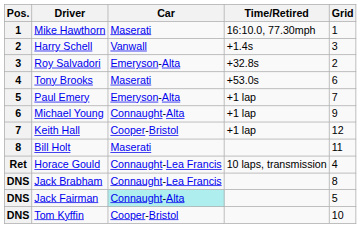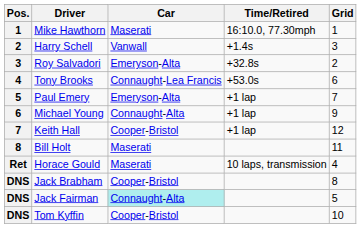 <table class="wikitable" style="font-size: 90%;">
 <tr>
 <th>Pos.</th>
 <th>Driver</th>
 <th>Car</th>
 <th>Time/Retired</th>
 <th>Grid</th>
 </tr>
 <tr>
 <th>1</th>
 <td> <a href='#'>Mike Hawthorn</a></td>
 <td><a href='#'>Maserati</a></td>
 <td>16:10.0, 77.30mph</td>
 <td>1</td>
 </tr>
 <tr>
 <th>2</th>
 <td> <a href='#'>Harry Schell</a></td>
 <td><a href='#'>Vanwall</a></td>
 <td>+1.4s</td>
 <td>3</td>
 </tr>
 <tr>
 <th>3</th>
 <td> <a href='#'>Roy Salvadori</a></td>
 <td><a href='#'>Emeryson</a>-<a href='#'>Alta</a></td>
 <td>+32.8s</td>
 <td>2</td>
 </tr>
 <tr>
 <th>4</th>
 <td> <a href='#'>Tony Brooks</a></td>
-<td><a href='#'>Maserati</a></td>
+<td><a href='#'>Connaught</a>-<a href='#'>Lea Francis</a></td>
 <td>+53.0s</td>
 <td>6</td>
 </tr>
 <tr>
 <th>5</th>
 <td> <a href='#'>Paul Emery</a></td>
 <td><a href='#'>Emeryson</a>-<a href='#'>Alta</a></td>
 <td>+1 lap</td>
 <td>7</td>
 </tr>
 <tr>
 <th>6</th>
 <td> <a href='#'>Michael Young</a></td>
 <td><a href='#'>Connaught</a>-<a href='#'>Alta</a></td>
 <td>+1 lap</td>
 <td>9</td>
 </tr>
 <tr>
 <th>7</th>
 <td> <a href='#'>Keith Hall</a></td>
 <td><a href='#'>Cooper</a>-<a href='#'>Bristol</a></td>
 <td>+1 lap</td>
 <td>12</td>
 </tr>
 <tr>
 <th>8</th>
 <td> <a href='#'>Bill Holt</a></td>
 <td><a href='#'>Maserati</a></td>
 <td></td>
 <td>11</td>
 </tr>
 <tr>
 <th>Ret</th>
 <td> <a href='#'>Horace Gould</a></td>
-<td><a href='#'>Connaught</a>-<a href='#'>Lea Francis</a></td>
+<td><a href='#'>Maserati</a></td>
 <td>10 laps, transmission</td>
 <td>4</td>
 </tr>
 <tr>
 <th>DNS</th>
 <td> <a href='#'>Jack Brabham</a></td>
-<td><a href='#'>Connaught</a>-<a href='#'>Lea Francis</a></td>
+<td><a href='#'>Cooper</a>-<a href='#'>Bristol</a></td>
 <td></td>
 <td>8</td>
 </tr>
 <tr>
 <th>DNS</th>
 <td> <a href='#'>Jack Fairman</a></td>
 <td style="background: paleturquoise;"><a href='#'>Connaught</a>-<a href='#'>Alta</a></td>
 <td></td>
 <td>5</td>
 </tr>
 <tr>
 <th>DNS</th>
 <td> <a href='#'>Tom Kyffin</a></td>
 <td><a href='#'>Cooper</a>-<a href='#'>Bristol</a></td>
 <td></td>
 <td>10</td>
 </tr>
 </table>
